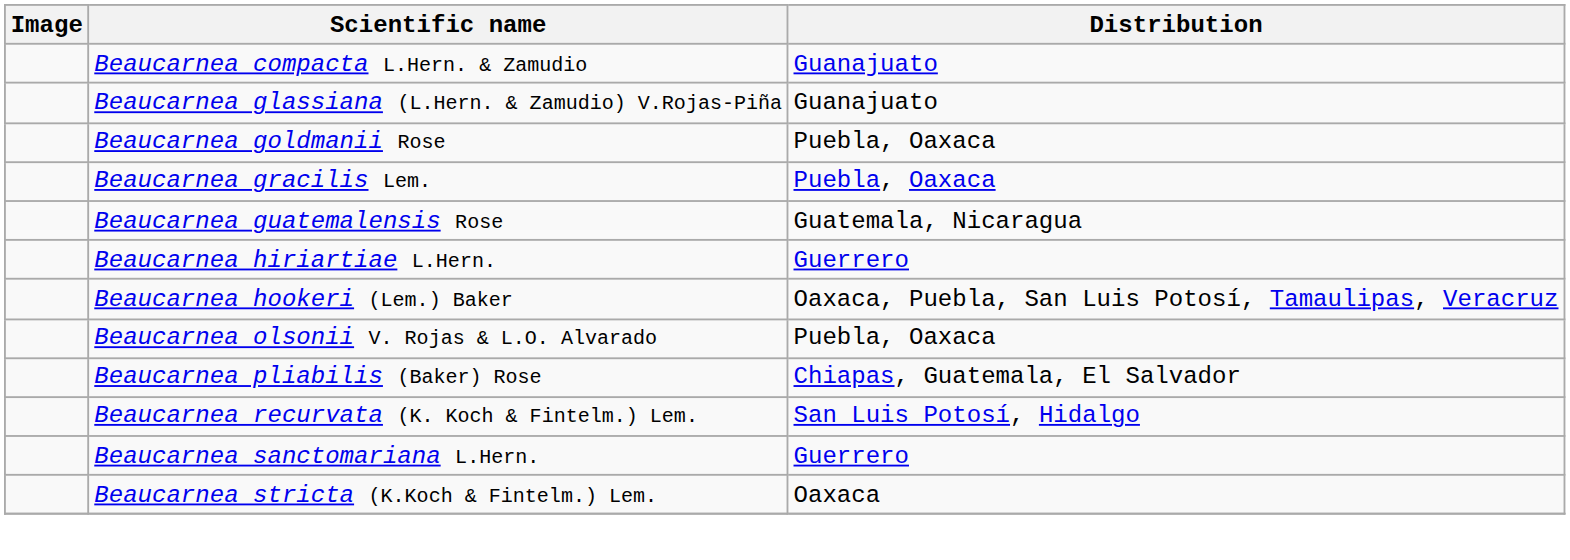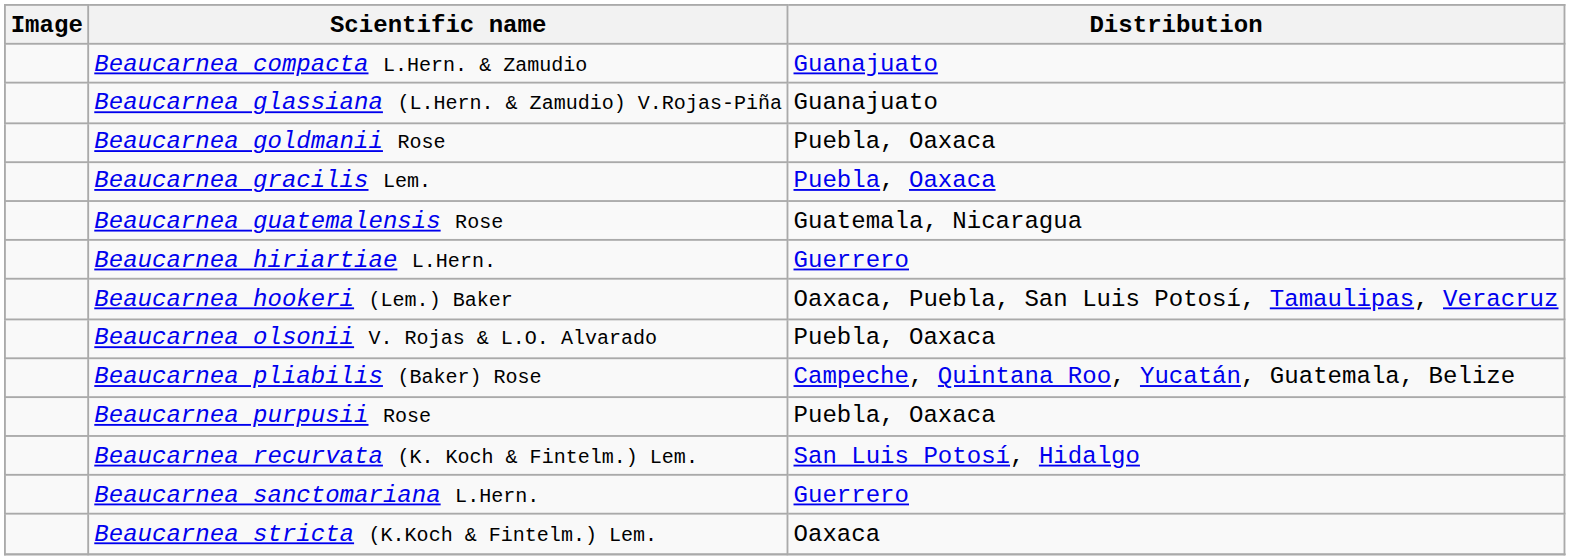 <table class="wikitable">
 <tr>
 <th>Image</th>
 <th>Scientific name</th>
 <th>Distribution</th>
 </tr>
 <tr>
 <td></td>
 <td><em><a href='#'>Beaucarnea compacta</a></em> <small>L.Hern. & Zamudio</small></td>
 <td><a href='#'>Guanajuato</a></td>
 </tr>
 <tr>
 <td></td>
 <td><em><a href='#'>Beaucarnea glassiana</a></em> <small> (L.Hern. & Zamudio) V.Rojas-Piña</small></td>
 <td>Guanajuato</td>
 </tr>
 <tr>
 <td></td>
 <td><em><a href='#'>Beaucarnea goldmanii</a></em> <small>Rose</small></td>
 <td>Puebla, Oaxaca</td>
 </tr>
 <tr>
 <td></td>
 <td><em><a href='#'>Beaucarnea gracilis</a></em> <small>Lem.</small></td>
 <td><a href='#'>Puebla</a>, <a href='#'>Oaxaca</a></td>
 </tr>
 <tr>
 <td></td>
 <td><em><a href='#'>Beaucarnea guatemalensis</a></em> <small>Rose</small></td>
 <td>Guatemala, Nicaragua</td>
 </tr>
 <tr>
 <td></td>
 <td><em><a href='#'>Beaucarnea hiriartiae</a></em> <small>L.Hern.</small></td>
 <td><a href='#'>Guerrero</a></td>
 </tr>
 <tr>
 <td></td>
 <td><em><a href='#'>Beaucarnea hookeri</a></em> <small> (Lem.) Baker</small></td>
 <td>Oaxaca, Puebla, San Luis Potosí, <a href='#'>Tamaulipas</a>, <a href='#'>Veracruz</a></td>
 </tr>
 <tr>
 <td></td>
 <td><em><a href='#'>Beaucarnea olsonii</a></em> <small>V. Rojas & L.O. Alvarado</small></td>
 <td>Puebla, Oaxaca</td>
 </tr>
 <tr>
 <td></td>
 <td><em><a href='#'>Beaucarnea pliabilis</a></em>  <small>(Baker) Rose</small></td>
-<td><a href='#'>Chiapas</a>, Guatemala, El Salvador</td>
+<td><a href='#'>Campeche</a>, <a href='#'>Quintana Roo</a>, <a href='#'>Yucatán</a>, Guatemala, Belize</td>
+</tr>
+<tr>
+<td></td>
+<td><em><a href='#'>Beaucarnea purpusii</a></em> <small>Rose</small></td>
+<td>Puebla, Oaxaca</td>
 </tr>
 <tr>
 <td></td>
 <td><em><a href='#'>Beaucarnea recurvata</a></em> <small>(K. Koch & Fintelm.) Lem.</small></td>
 <td><a href='#'>San Luis Potosí</a>, <a href='#'>Hidalgo</a></td>
 </tr>
 <tr>
 <td></td>
 <td><em><a href='#'>Beaucarnea sanctomariana</a></em> <small>L.Hern.</small></td>
 <td><a href='#'>Guerrero</a></td>
 </tr>
 <tr>
 <td></td>
 <td><em><a href='#'>Beaucarnea stricta</a></em> <small>(K.Koch & Fintelm.) Lem.</small></td>
 <td>Oaxaca</td>
 </tr>
 <tr>
 </tr>
 </table>
